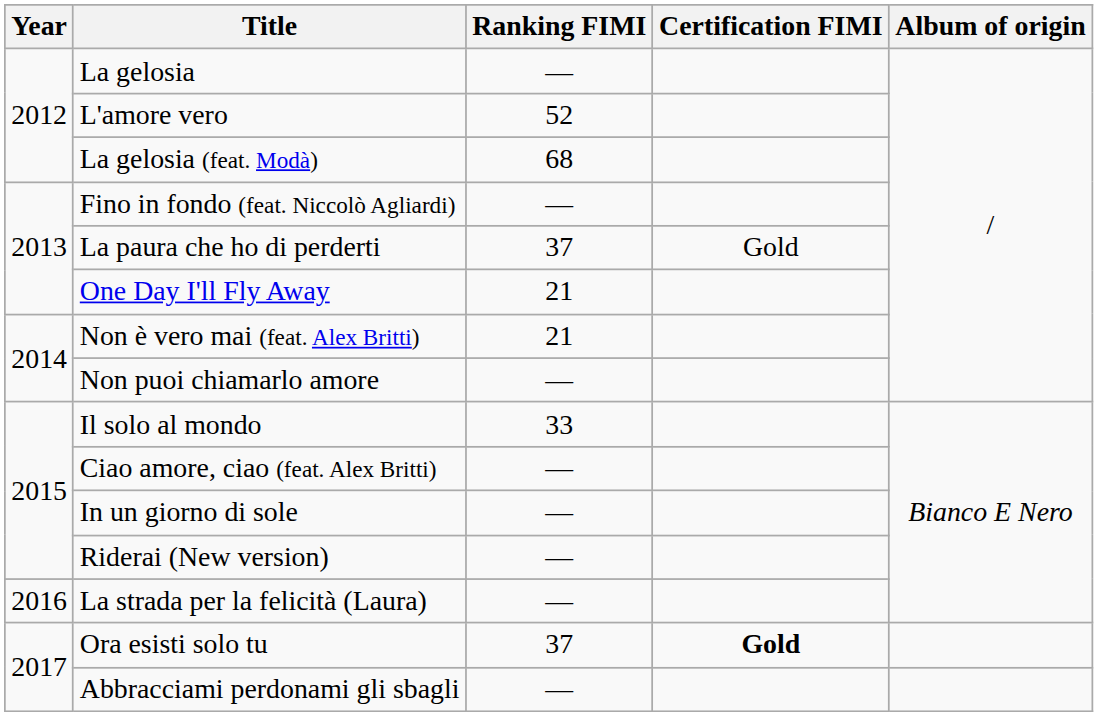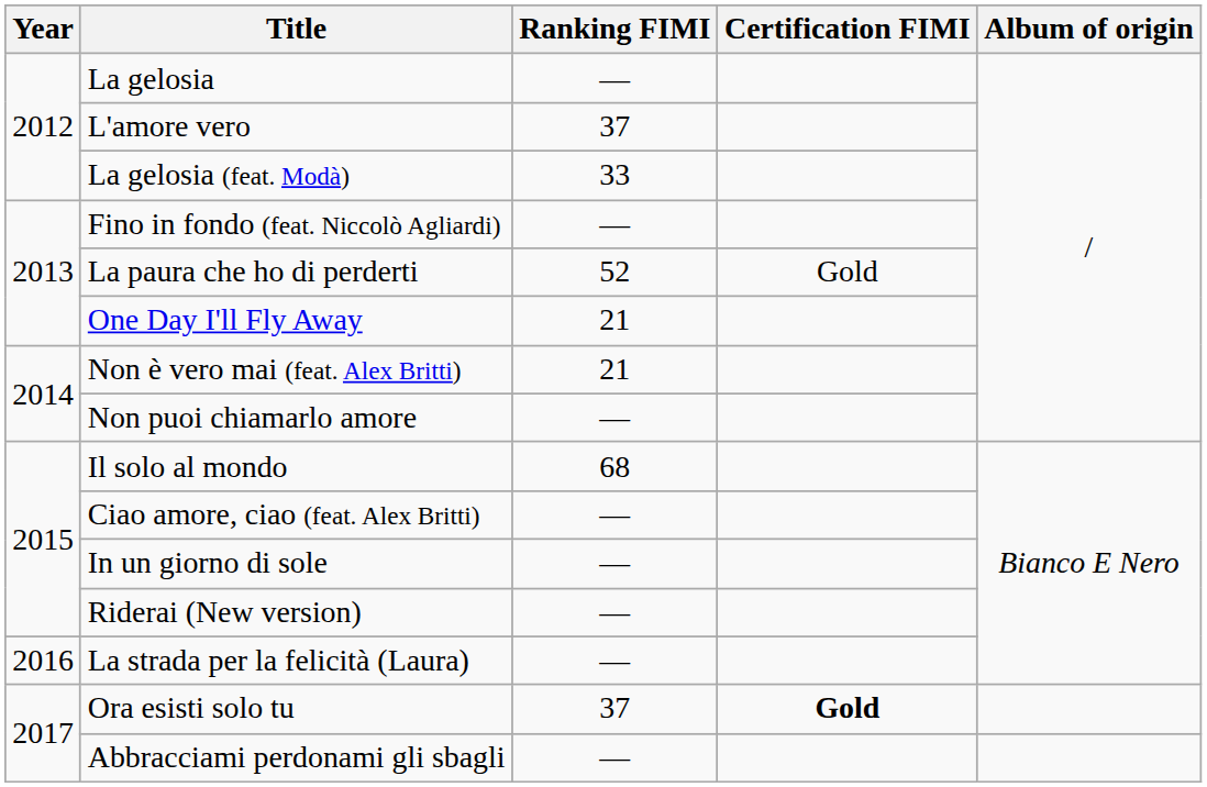 <table class="wikitable" style="text-align:center">
 <tr>
 <th>Year</th>
 <th>Title</th>
 <th>Ranking FIMI<br></th>
 <th>Certification FIMI</th>
 <th>Album of origin</th>
 </tr>
 <tr>
 <td rowspan="3">2012</td>
 <td align="left">La gelosia</td>
 <td>—</td>
 <td></td>
 <td rowspan="8">/</td>
 </tr>
 <tr>
 <td align="left">L'amore vero</td>
-<td>52</td>
+<td>37</td>
 <td></td>
 </tr>
 <tr>
 <td align="left">La gelosia <small>(feat. <a href='#'>Modà</a>)</small></td>
-<td>68</td>
+<td>33</td>
 <td></td>
 </tr>
 <tr>
 <td rowspan="3">2013</td>
 <td align="left">Fino in fondo <small>(feat. Niccolò Agliardi)</small></td>
 <td>—</td>
 <td></td>
 </tr>
 <tr>
 <td align="left">La paura che ho di perderti</td>
-<td>37</td>
+<td>52</td>
 <td>Gold</td>
 </tr>
 <tr>
 <td align="left"><a href='#'>One Day I'll Fly Away</a></td>
 <td>21</td>
 <td></td>
 </tr>
 <tr>
 <td rowspan="2">2014</td>
 <td align="left">Non è vero mai <small>(feat. <a href='#'>Alex Britti</a>)</small></td>
 <td>21</td>
 <td></td>
 </tr>
 <tr>
 <td align="left">Non puoi chiamarlo amore</td>
 <td>—</td>
 <td></td>
 </tr>
 <tr>
 <td rowspan="4">2015</td>
 <td align="left">Il solo al mondo</td>
-<td>33</td>
+<td>68</td>
 <td></td>
 <td rowspan="5"><em>Bianco E Nero</em></td>
 </tr>
 <tr>
 <td align="left">Ciao amore, ciao <small>(feat. Alex Britti)</small></td>
 <td>—</td>
 <td></td>
 </tr>
 <tr>
 <td align="left">In un giorno di sole</td>
 <td>—</td>
 <td></td>
 </tr>
 <tr>
 <td align="left">Riderai (New version)</td>
 <td>—</td>
 <td></td>
 </tr>
 <tr>
 <td>2016</td>
 <td align="left">La strada per la felicità (Laura)</td>
 <td>—</td>
 <td></td>
 </tr>
 <tr>
 <td rowspan="2">2017</td>
 <td align="left">Ora esisti solo tu</td>
 <td>37</td>
 <td><strong>Gold</strong></td>
 <td></td>
 </tr>
 <tr>
 <td align="left">Abbracciami perdonami gli sbagli</td>
 <td>—</td>
 <td></td>
 </tr>
 </table>
